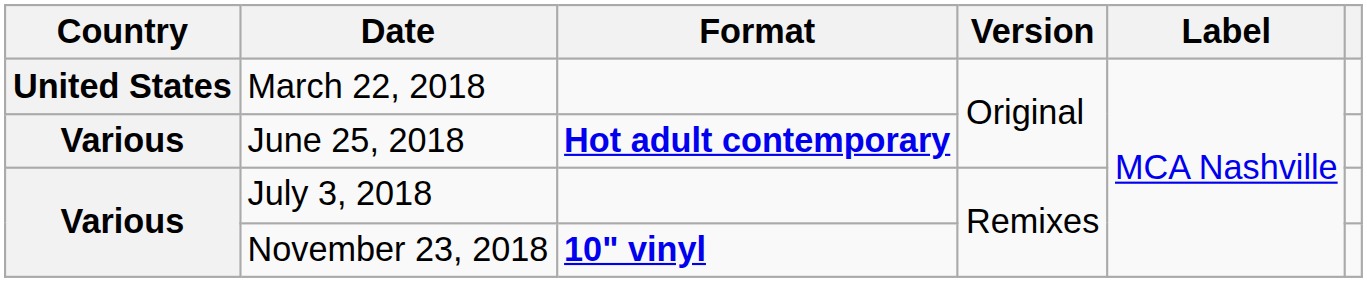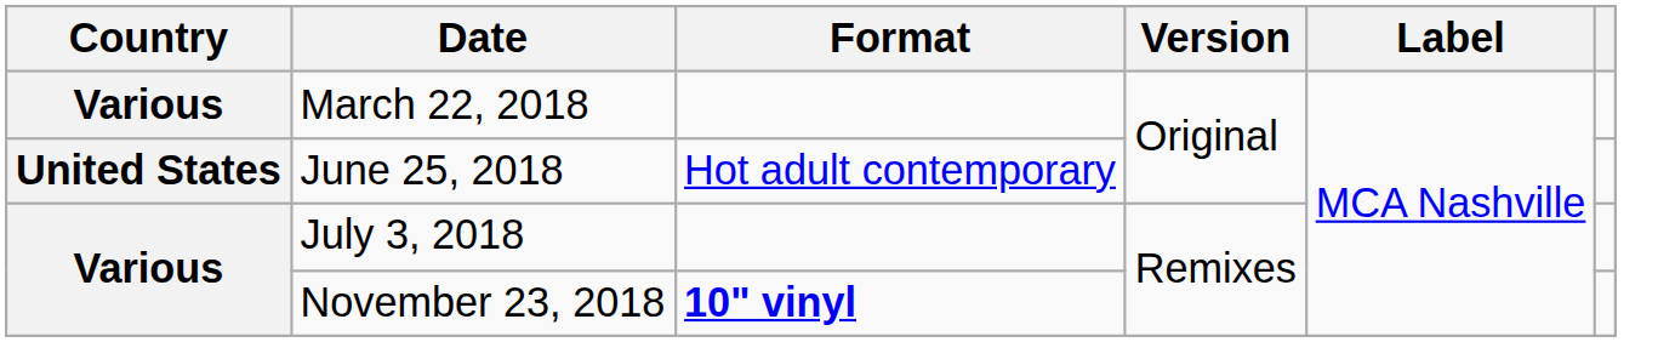 <table class="wikitable plainrowheaders">
 <tr>
 <th>Country</th>
 <th>Date</th>
 <th>Format</th>
 <th>Version</th>
 <th>Label</th>
 <th></th>
 </tr>
 <tr>
-<th scope="row">United States</th>
+<th scope="row">Various</th>
 <td>March 22, 2018</td>
 <td></td>
 <td rowspan="2">Original</td>
 <td rowspan="4"><a href='#'>MCA Nashville</a></td>
 <td></td>
 </tr>
 <tr>
-<th scope="row">Various</th>
+<th scope="row">United States</th>
 <td>June 25, 2018</td>
-<td><strong><a href='#'>Hot adult contemporary</a></strong></td>
+<td><a href='#'>Hot adult contemporary</a></td>
 <td></td>
 </tr>
 <tr>
 <th scope="row" rowspan="2">Various</th>
 <td>July 3, 2018</td>
 <td></td>
 <td rowspan="2">Remixes</td>
 <td></td>
 </tr>
 <tr>
 <td>November 23, 2018</td>
 <td><strong><a href='#'>10" vinyl</a></strong></td>
 <td></td>
 </tr>
 </table>
